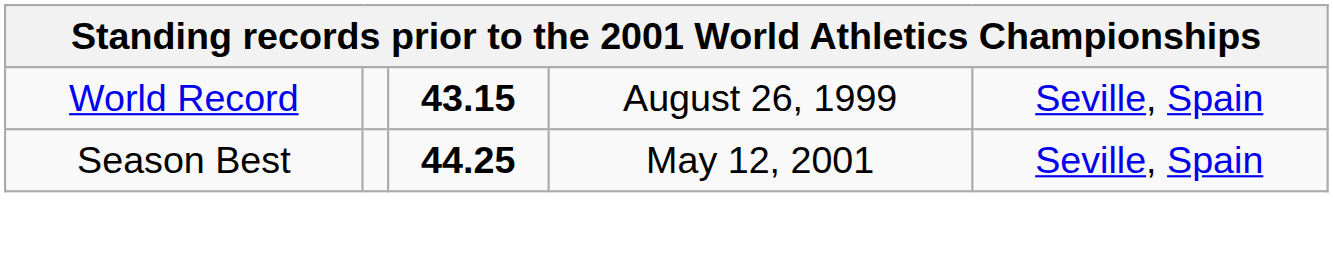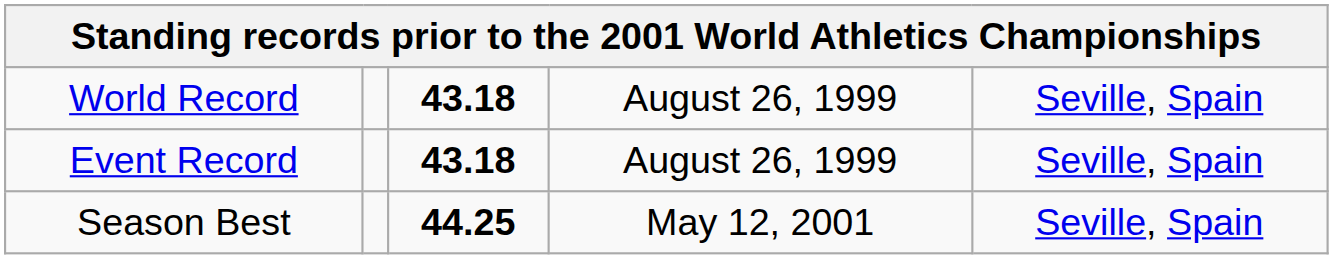 <table class="wikitable" style=" text-align:center; font-size:110%;" width="70%">
 <tr>
 <th colspan="5">Standing records prior to the 2001 World Athletics Championships</th>
 </tr>
 <tr>
 <td><a href='#'>World Record</a></td>
 <td></td>
-<td><strong>43.15</strong></td>
+<td><strong>43.18</strong></td>
+<td>August 26, 1999</td>
+<td> <a href='#'>Seville</a>, <a href='#'>Spain</a></td>
+</tr>
+<tr>
+<td><a href='#'>Event Record</a></td>
+<td></td>
+<td><strong>43.18</strong></td>
 <td>August 26, 1999</td>
 <td> <a href='#'>Seville</a>, <a href='#'>Spain</a></td>
 </tr>
 <tr>
 <td>Season Best</td>
 <td></td>
 <td><strong>44.25</strong></td>
 <td>May 12, 2001</td>
 <td> <a href='#'>Seville</a>, <a href='#'>Spain</a></td>
 </tr>
 </table>
